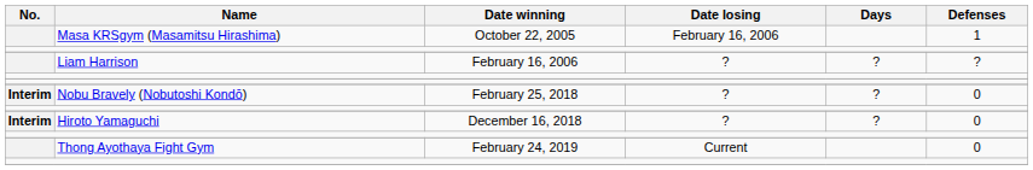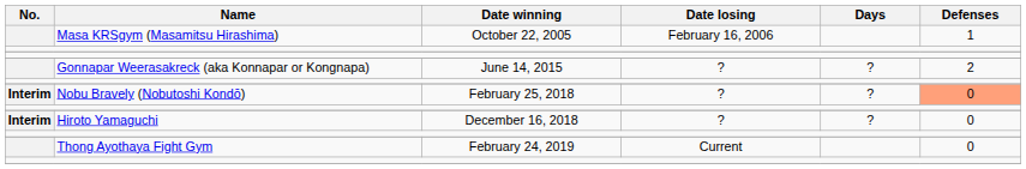 <table class="wikitable" width=100%>
 <tr>
 <th style="width:1%;">No.</th>
 <th style="width:37%;">Name</th>
 <th style="width:20%;">Date winning</th>
 <th style="width:20%;">Date losing</th>
 <th data-sort-type="number" style="width:10%;">Days</th>
 <th data-sort-type="number" style="width:10%;">Defenses</th>
 </tr>
 <tr align=center>
 <th></th>
 <td align=left> <a href='#'>Masa KRSgym</a> (<a href='#'>Masamitsu Hirashima</a>)</td>
 <td>October 22, 2005</td>
 <td>February 16, 2006</td>
 <td></td>
 <td>1</td>
 </tr>
 <tr>
 <td colspan="6"></td>
 </tr>
 <tr>
 </tr>
-<tr align=center>
-<th></th>
-<td align=left> <a href='#'>Liam Harrison</a></td>
-<td>February 16, 2006</td>
-<td>?</td>
-<td>?</td>
-<td>?</td>
-</tr>
 <tr>
 <td colspan="6"></td>
 </tr>
 <tr>
+</tr>
+<tr align=center>
+<th></th>
+<td align=left> <a href='#'>Gonnapar Weerasakreck</a> (aka Konnapar or Kongnapa)</td>
+<td>June 14, 2015</td>
+<td>?</td>
+<td>?</td>
+<td>2</td>
 </tr>
 <tr>
 <td colspan="6"></td>
 </tr>
 <tr>
 </tr>
 <tr align=center>
 <th>Interim</th>
 <td align=left> <a href='#'>Nobu Bravely</a> (<a href='#'>Nobutoshi Kondō</a>)</td>
 <td>February 25, 2018</td>
 <td>?</td>
 <td>?</td>
-<td>0</td>
+<td style="background: lightsalmon;">0</td>
 </tr>
 <tr>
 <td colspan="6"></td>
 </tr>
 <tr>
 </tr>
 <tr align=center>
 <th>Interim</th>
 <td align=left> <a href='#'>Hiroto Yamaguchi</a></td>
 <td>December 16, 2018</td>
 <td>?</td>
 <td>?</td>
 <td>0</td>
 </tr>
 <tr>
 <td colspan="6"></td>
 </tr>
 <tr>
 </tr>
 <tr align=center>
 <th></th>
 <td align=left> <a href='#'>Thong Ayothaya Fight Gym</a></td>
 <td>February 24, 2019</td>
 <td>Current</td>
 <td></td>
 <td>0</td>
 </tr>
 <tr>
 <td colspan="6"></td>
 </tr>
 <tr>
 </tr>
 </table>
